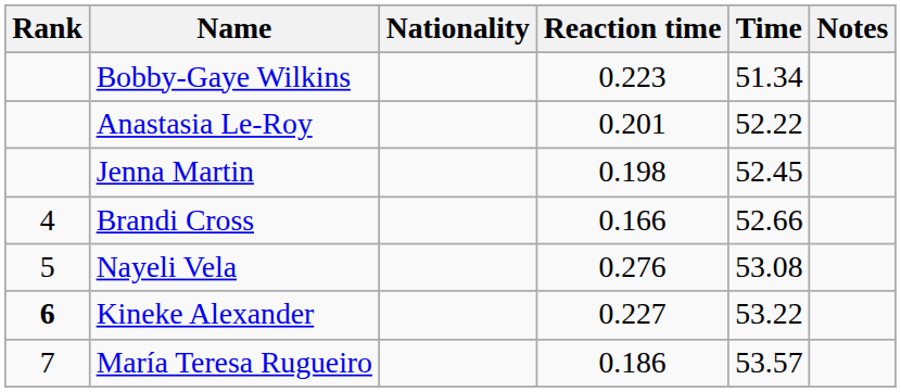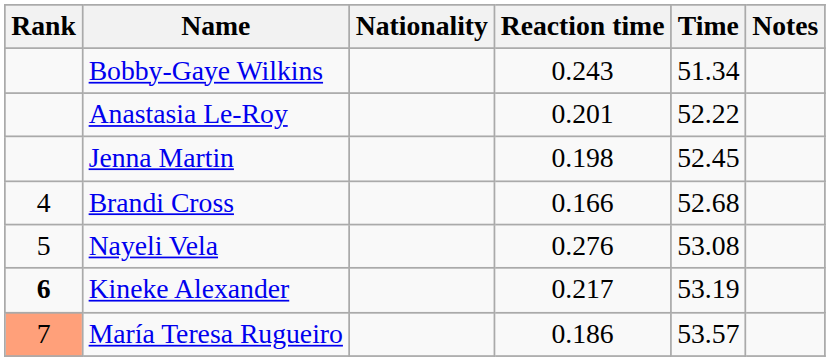 <table class="wikitable sortable" style="text-align:center">
 <tr>
 <th>Rank</th>
 <th>Name</th>
 <th>Nationality</th>
 <th>Reaction time</th>
 <th>Time</th>
 <th>Notes</th>
 </tr>
 <tr>
 <td align=center></td>
 <td align=left><a href='#'>Bobby-Gaye Wilkins</a></td>
 <td align=left></td>
-<td>0.223</td>
+<td>0.243</td>
 <td>51.34</td>
 <td></td>
 </tr>
 <tr>
 <td align=center></td>
 <td align=left><a href='#'>Anastasia Le-Roy</a></td>
 <td align=left></td>
 <td>0.201</td>
 <td>52.22</td>
 <td></td>
 </tr>
 <tr>
 <td align=center></td>
 <td align=left><a href='#'>Jenna Martin</a></td>
 <td align=left></td>
 <td>0.198</td>
 <td>52.45</td>
 <td></td>
 </tr>
 <tr>
 <td align=center>4</td>
 <td align=left><a href='#'>Brandi Cross</a></td>
 <td align=left></td>
 <td>0.166</td>
-<td>52.66</td>
+<td>52.68</td>
 <td></td>
 </tr>
 <tr>
 <td align=center>5</td>
 <td align=left><a href='#'>Nayeli Vela</a></td>
 <td align=left></td>
 <td>0.276</td>
 <td>53.08</td>
 <td></td>
 </tr>
 <tr>
 <td align=center><strong>6</strong></td>
 <td align=left><a href='#'>Kineke Alexander</a></td>
 <td align=left></td>
-<td>0.227</td>
-<td>53.22</td>
+<td>0.217</td>
+<td>53.19</td>
 <td></td>
 </tr>
 <tr>
-<td align=center>7</td>
+<td align=center style="background: lightsalmon;">7</td>
 <td align=left><a href='#'>María Teresa Rugueiro</a></td>
 <td align=left></td>
 <td>0.186</td>
 <td>53.57</td>
 <td></td>
 </tr>
 </table>
